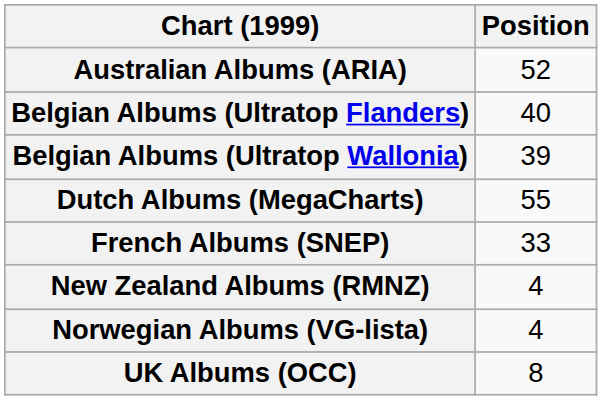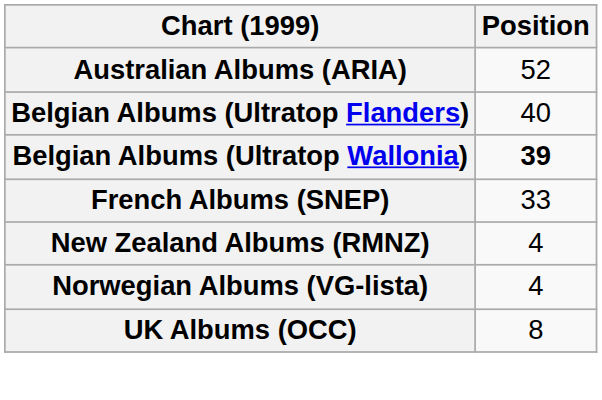 <table class="wikitable sortable plainrowheaders">
 <tr>
 <th scope="col">Chart (1999)</th>
 <th scope="col">Position</th>
 </tr>
 <tr>
 <th scope="row">Australian Albums (ARIA)</th>
 <td style="text-align:center;">52</td>
 </tr>
 <tr>
 <th scope="row">Belgian Albums (Ultratop <a href='#'>Flanders</a>)</th>
 <td style="text-align:center;">40</td>
 </tr>
 <tr>
 <th scope="row">Belgian Albums (Ultratop <a href='#'>Wallonia</a>)</th>
-<td style="text-align:center;">39</td>
-</tr>
-<tr>
-<th scope="row">Dutch Albums (MegaCharts)</th>
-<td style="text-align:center;">55</td>
+<td style="text-align:center;"><strong>39</strong></td>
 </tr>
 <tr>
 <th scope="row">French Albums (SNEP)</th>
 <td style="text-align:center;">33</td>
 </tr>
 <tr>
 <th scope="row">New Zealand Albums (RMNZ)</th>
 <td style="text-align:center;">4</td>
 </tr>
 <tr>
 <th scope="row">Norwegian Albums (VG-lista)</th>
 <td style="text-align:center;">4</td>
 </tr>
 <tr>
 <th scope="row">UK Albums (OCC)</th>
 <td style="text-align:center;">8</td>
 </tr>
 </table>
